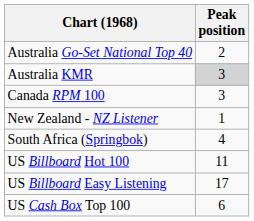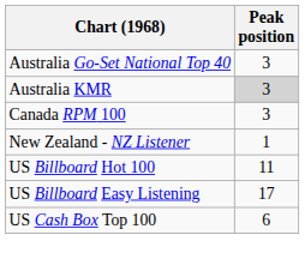 <table class="wikitable sortable">
 <tr>
 <th align="left">Chart (1968)</th>
 <th align="left">Peak<br>position</th>
 </tr>
 <tr>
 <td>Australia <em><a href='#'>Go-Set National Top 40</a></em></td>
-<td style="text-align:center;">2</td>
+<td style="text-align:center;">3</td>
 </tr>
 <tr>
 <td>Australia <a href='#'>KMR</a></td>
 <td style="background: lightgrey; text-align:center;">3</td>
 </tr>
 <tr>
 <td>Canada <a href='#'><em>RPM</em> 100</a></td>
 <td style="text-align:center;">3</td>
 </tr>
 <tr>
 <td>New Zealand - <em><a href='#'>NZ Listener</a></em></td>
 <td style="text-align:center;">1</td>
 </tr>
 <tr>
-<td>South Africa (<a href='#'>Springbok</a>)</td>
-<td align="center">4</td>
-</tr>
-<tr>
 <td>US <em><a href='#'>Billboard</a></em> <a href='#'>Hot 100</a></td>
 <td style="text-align:center;">11</td>
 </tr>
 <tr>
 <td>US <em><a href='#'>Billboard</a></em> <a href='#'>Easy Listening</a></td>
 <td style="text-align:center;">17</td>
 </tr>
 <tr>
 <td>US <a href='#'><em>Cash Box</em></a> Top 100</td>
 <td align="center">6</td>
 </tr>
 </table>
